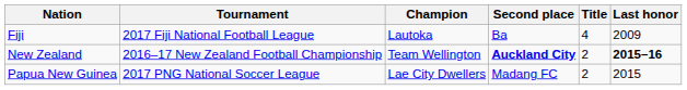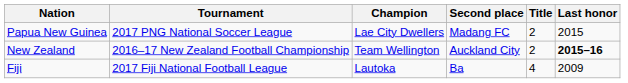 <table class="wikitable sortable">
 <tr>
 <th>Nation</th>
 <th>Tournament</th>
 <th>Champion</th>
 <th>Second place</th>
 <th data-sort-type="number">Title</th>
 <th>Last honor</th>
 </tr>
 <tr>
+<td> <a href='#'>Papua New Guinea</a></td>
+<td><a href='#'>2017 PNG National Soccer League</a></td>
+<td><a href='#'>Lae City Dwellers</a></td>
+<td><a href='#'>Madang FC</a></td>
+<td>2</td>
+<td>2015</td>
+</tr>
+<tr>
+<td> <a href='#'>New Zealand</a></td>
+<td><a href='#'>2016–17 New Zealand Football Championship</a></td>
+<td><a href='#'>Team Wellington</a></td>
+<td><a href='#'>Auckland City</a></td>
+<td>2</td>
+<td><strong>2015–16</strong></td>
+</tr>
+<tr>
 <td> <a href='#'>Fiji</a></td>
 <td><a href='#'>2017 Fiji National Football League</a></td>
 <td><a href='#'>Lautoka</a></td>
 <td><a href='#'>Ba</a></td>
 <td>4</td>
 <td>2009</td>
 </tr>
-<tr>
-<td> <a href='#'>New Zealand</a></td>
-<td><a href='#'>2016–17 New Zealand Football Championship</a></td>
-<td><a href='#'>Team Wellington</a></td>
-<td><strong><a href='#'>Auckland City</a></strong></td>
-<td>2</td>
-<td><strong>2015–16</strong></td>
-</tr>
-<tr>
-<td> <a href='#'>Papua New Guinea</a></td>
-<td><a href='#'>2017 PNG National Soccer League</a></td>
-<td><a href='#'>Lae City Dwellers</a></td>
-<td><a href='#'>Madang FC</a></td>
-<td>2</td>
-<td>2015</td>
-</tr>
 </table>
